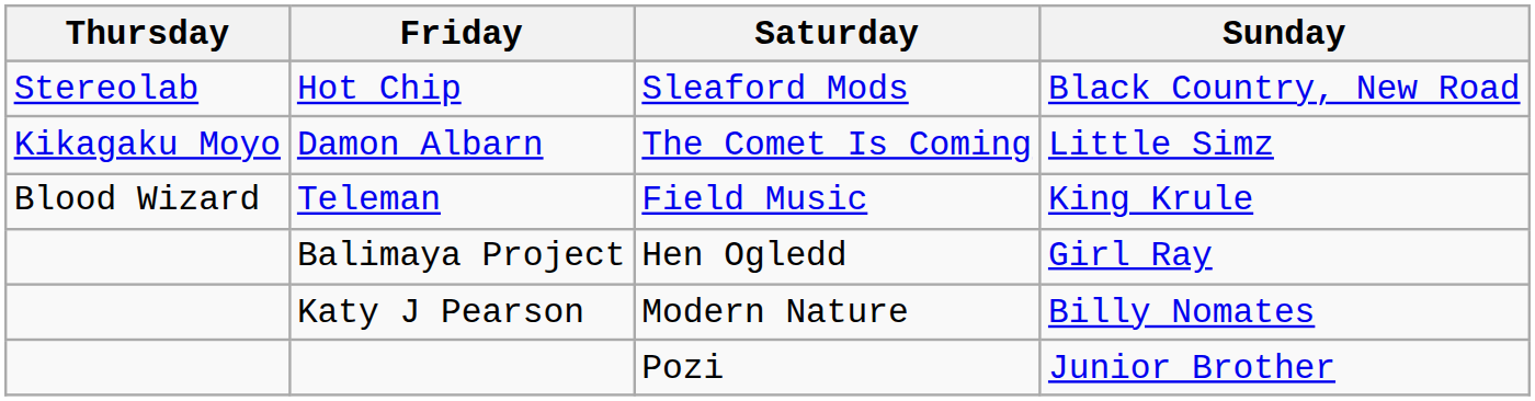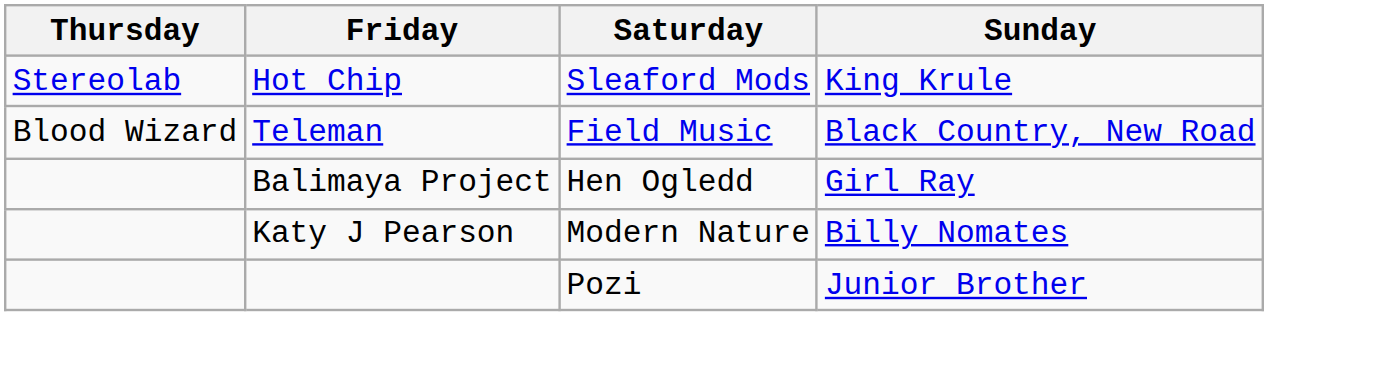 <table class="wikitable">
 <tr>
 <th>Thursday</th>
 <th>Friday</th>
 <th>Saturday</th>
 <th>Sunday</th>
 </tr>
 <tr>
 <td><a href='#'>Stereolab</a></td>
 <td><a href='#'>Hot Chip</a></td>
 <td><a href='#'>Sleaford Mods</a></td>
-<td><a href='#'>Black Country, New Road</a></td>
-</tr>
-<tr>
-<td><a href='#'>Kikagaku Moyo</a></td>
-<td><a href='#'>Damon Albarn</a></td>
-<td><a href='#'>The Comet Is Coming</a></td>
-<td><a href='#'>Little Simz</a></td>
+<td><a href='#'>King Krule</a></td>
 </tr>
 <tr>
 <td>Blood Wizard</td>
 <td><a href='#'>Teleman</a></td>
 <td><a href='#'>Field Music</a></td>
-<td><a href='#'>King Krule</a></td>
+<td><a href='#'>Black Country, New Road</a></td>
 </tr>
 <tr>
 <td></td>
 <td>Balimaya Project</td>
 <td>Hen Ogledd</td>
 <td><a href='#'>Girl Ray</a></td>
 </tr>
 <tr>
 <td></td>
 <td>Katy J Pearson</td>
 <td>Modern Nature</td>
 <td><a href='#'>Billy Nomates</a></td>
 </tr>
 <tr>
 <td></td>
 <td></td>
 <td>Pozi</td>
 <td><a href='#'>Junior Brother</a></td>
 </tr>
 </table>
